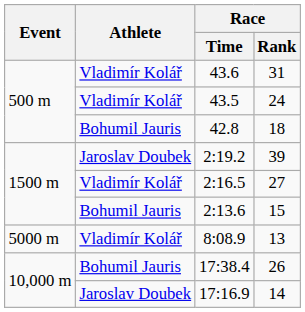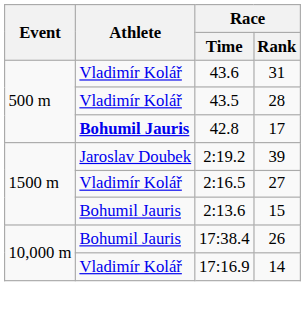 <table class="wikitable" border="1" style="font-size:90%">
 <tr>
 <th rowspan=2>Event</th>
 <th rowspan=2>Athlete</th>
 <th colspan=2>Race</th>
 </tr>
 <tr>
 <th>Time</th>
 <th>Rank</th>
 </tr>
 <tr>
 <td rowspan=3>500 m</td>
 <td><a href='#'>Vladimír Kolář</a></td>
 <td align=center>43.6</td>
 <td align=center>31</td>
 </tr>
 <tr>
 <td><a href='#'>Vladimír Kolář</a></td>
 <td align=center>43.5</td>
-<td align=center>24</td>
+<td align=center>28</td>
 </tr>
 <tr>
-<td><a href='#'>Bohumil Jauris</a></td>
+<td><strong><a href='#'>Bohumil Jauris</a></strong></td>
 <td align=center>42.8</td>
-<td align=center>18</td>
+<td align=center>17</td>
 </tr>
 <tr>
 <td rowspan=3>1500 m</td>
 <td><a href='#'>Jaroslav Doubek</a></td>
 <td align=center>2:19.2</td>
 <td align=center>39</td>
 </tr>
 <tr>
 <td><a href='#'>Vladimír Kolář</a></td>
 <td align=center>2:16.5</td>
 <td align=center>27</td>
 </tr>
 <tr>
 <td><a href='#'>Bohumil Jauris</a></td>
 <td align=center>2:13.6</td>
 <td align=center>15</td>
 </tr>
 <tr>
-<td>5000 m</td>
-<td><a href='#'>Vladimír Kolář</a></td>
-<td align=center>8:08.9</td>
-<td align=center>13</td>
-</tr>
-<tr>
 <td rowspan=2>10,000 m</td>
 <td><a href='#'>Bohumil Jauris</a></td>
 <td align=center>17:38.4</td>
 <td align=center>26</td>
 </tr>
 <tr>
-<td><a href='#'>Jaroslav Doubek</a></td>
+<td><a href='#'>Vladimír Kolář</a></td>
 <td align=center>17:16.9</td>
 <td align=center>14</td>
 </tr>
 </table>
